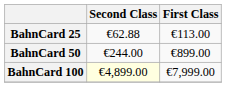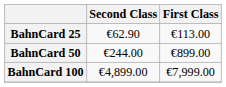 <table class="wikitable" style="text-align:center; margin: 20px" align="right">
 <tr>
 <th></th>
 <th>Second Class</th>
 <th>First Class</th>
 </tr>
 <tr>
 <th>BahnCard 25</th>
-<td>€62.88</td>
+<td>€62.90</td>
 <td>€113.00</td>
 </tr>
 <tr>
 <th>BahnCard 50</th>
 <td>€244.00</td>
 <td>€899.00</td>
 </tr>
 <tr>
 <th>BahnCard 100</th>
-<td style="background: lightyellow;">€4,899.00</td>
+<td>€4,899.00</td>
 <td>€7,999.00</td>
 </tr>
 <tr>
 </tr>
 </table>
